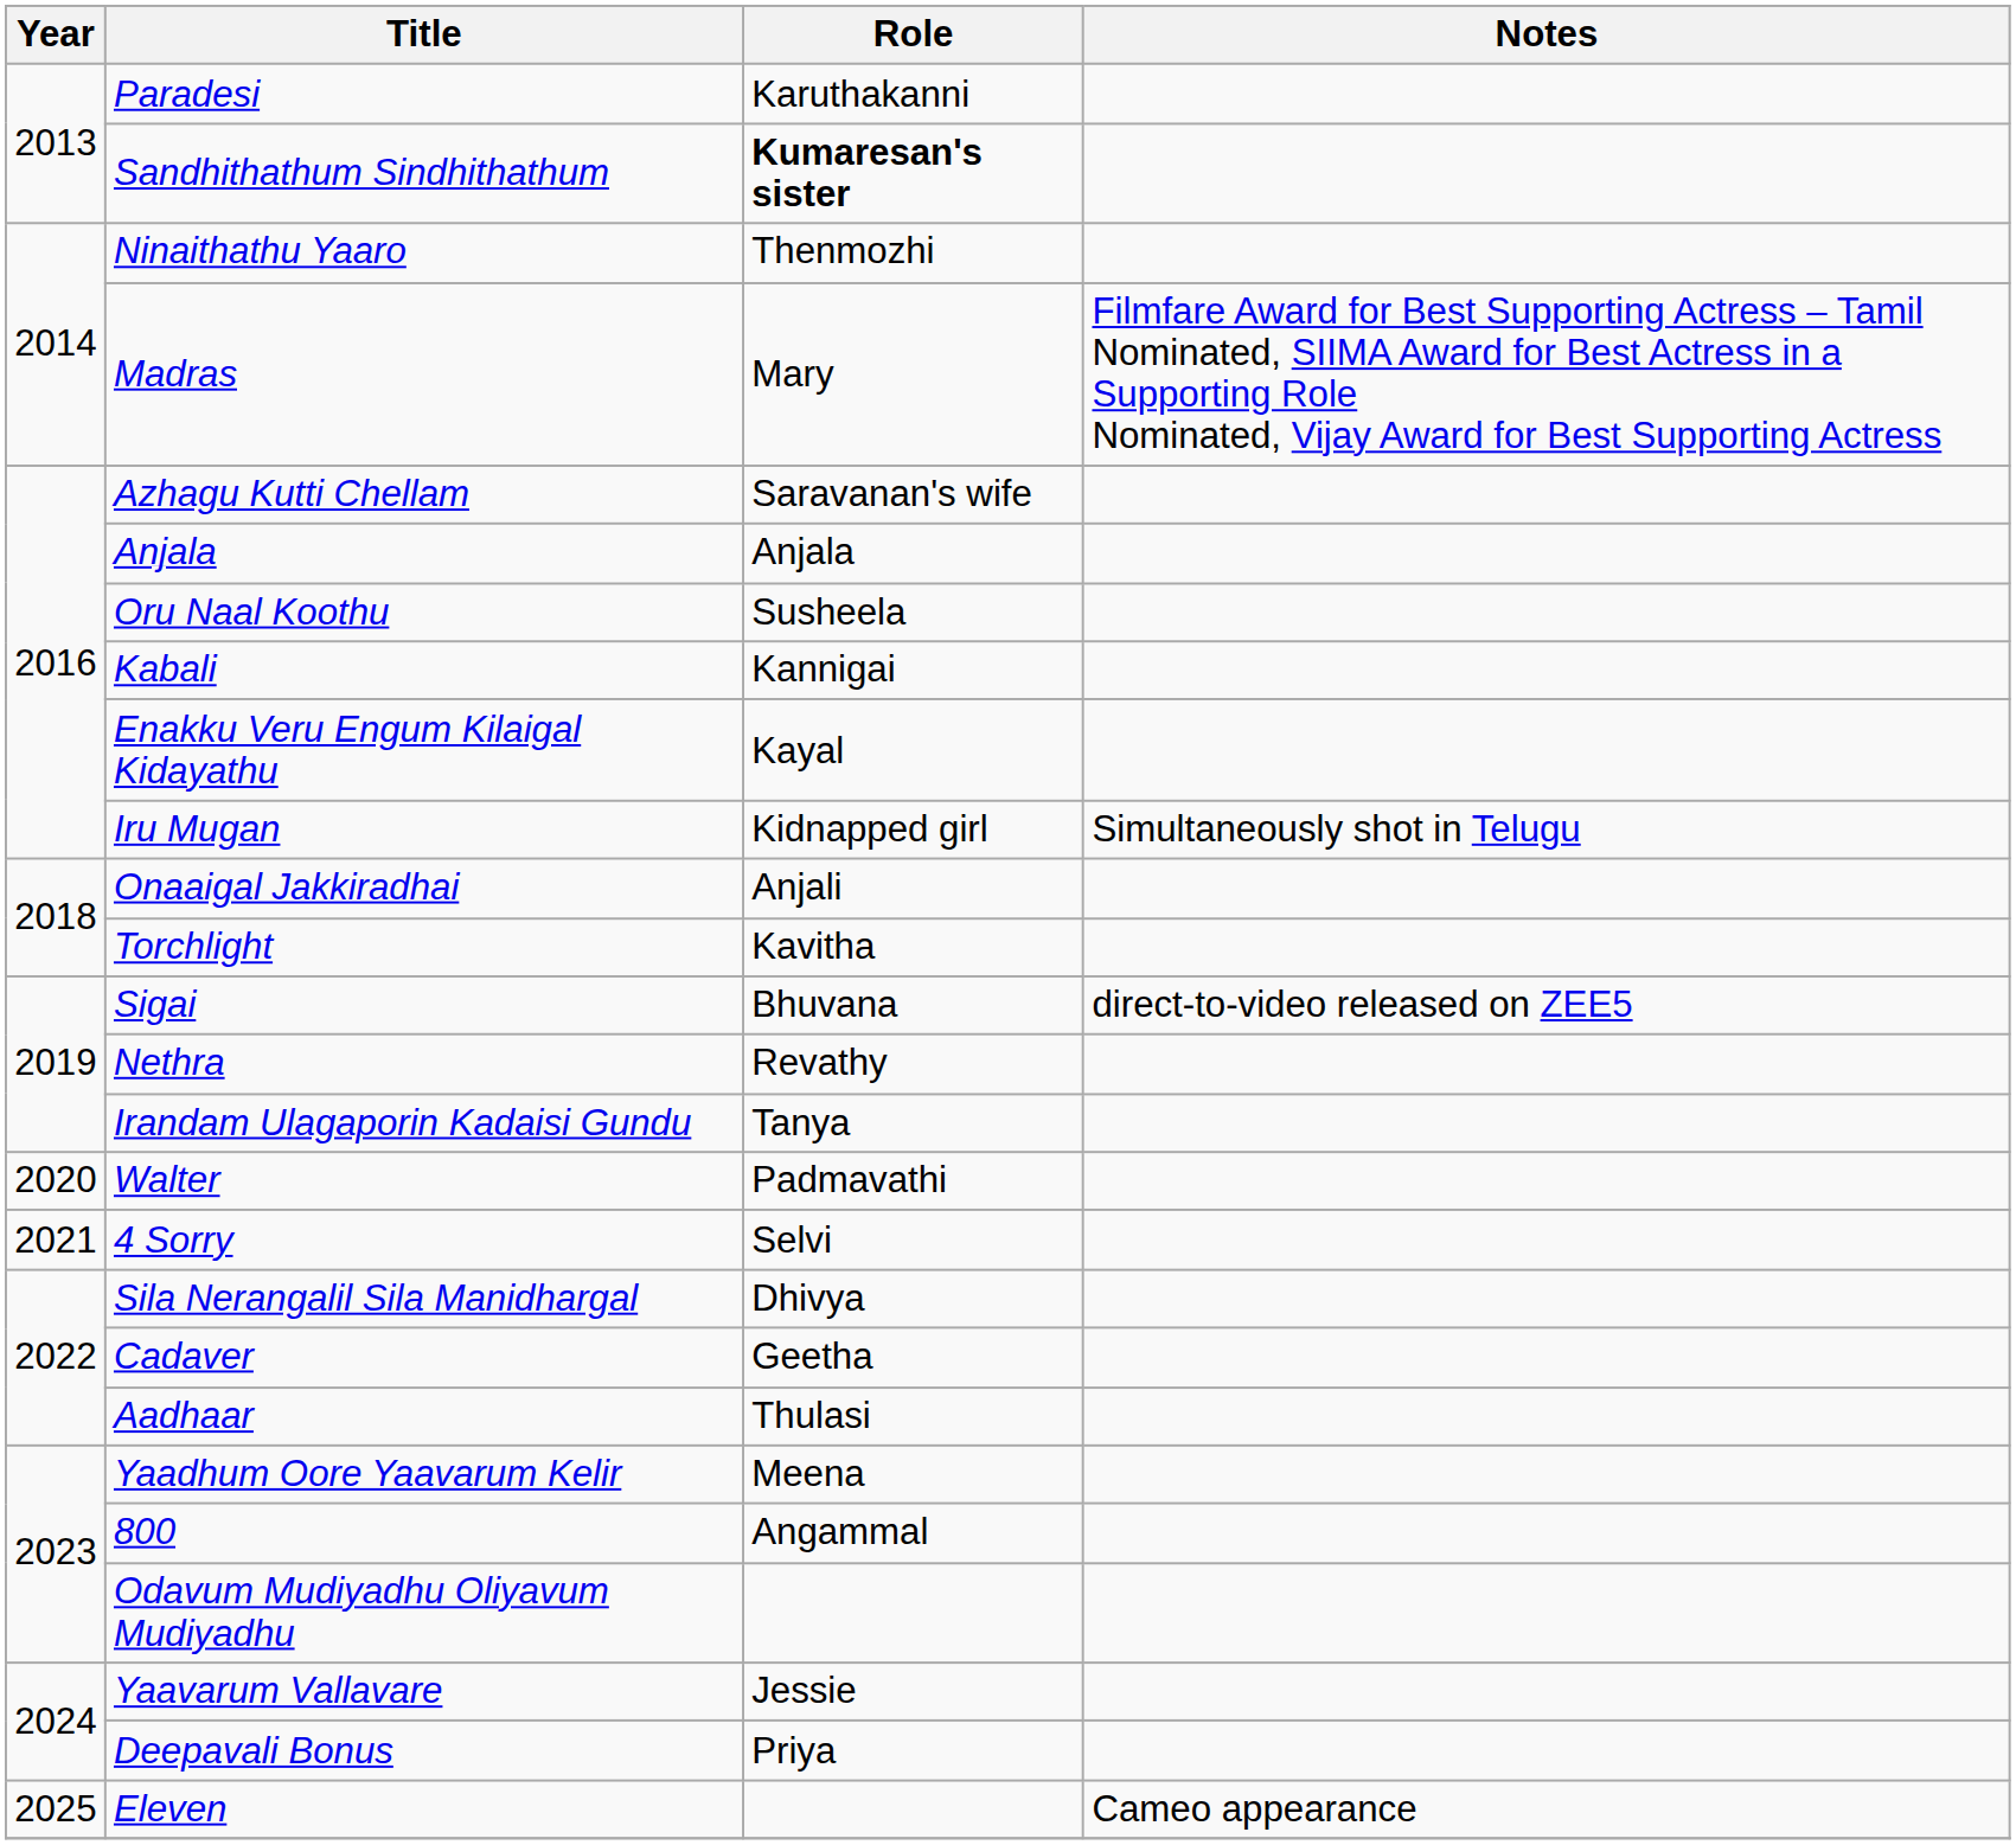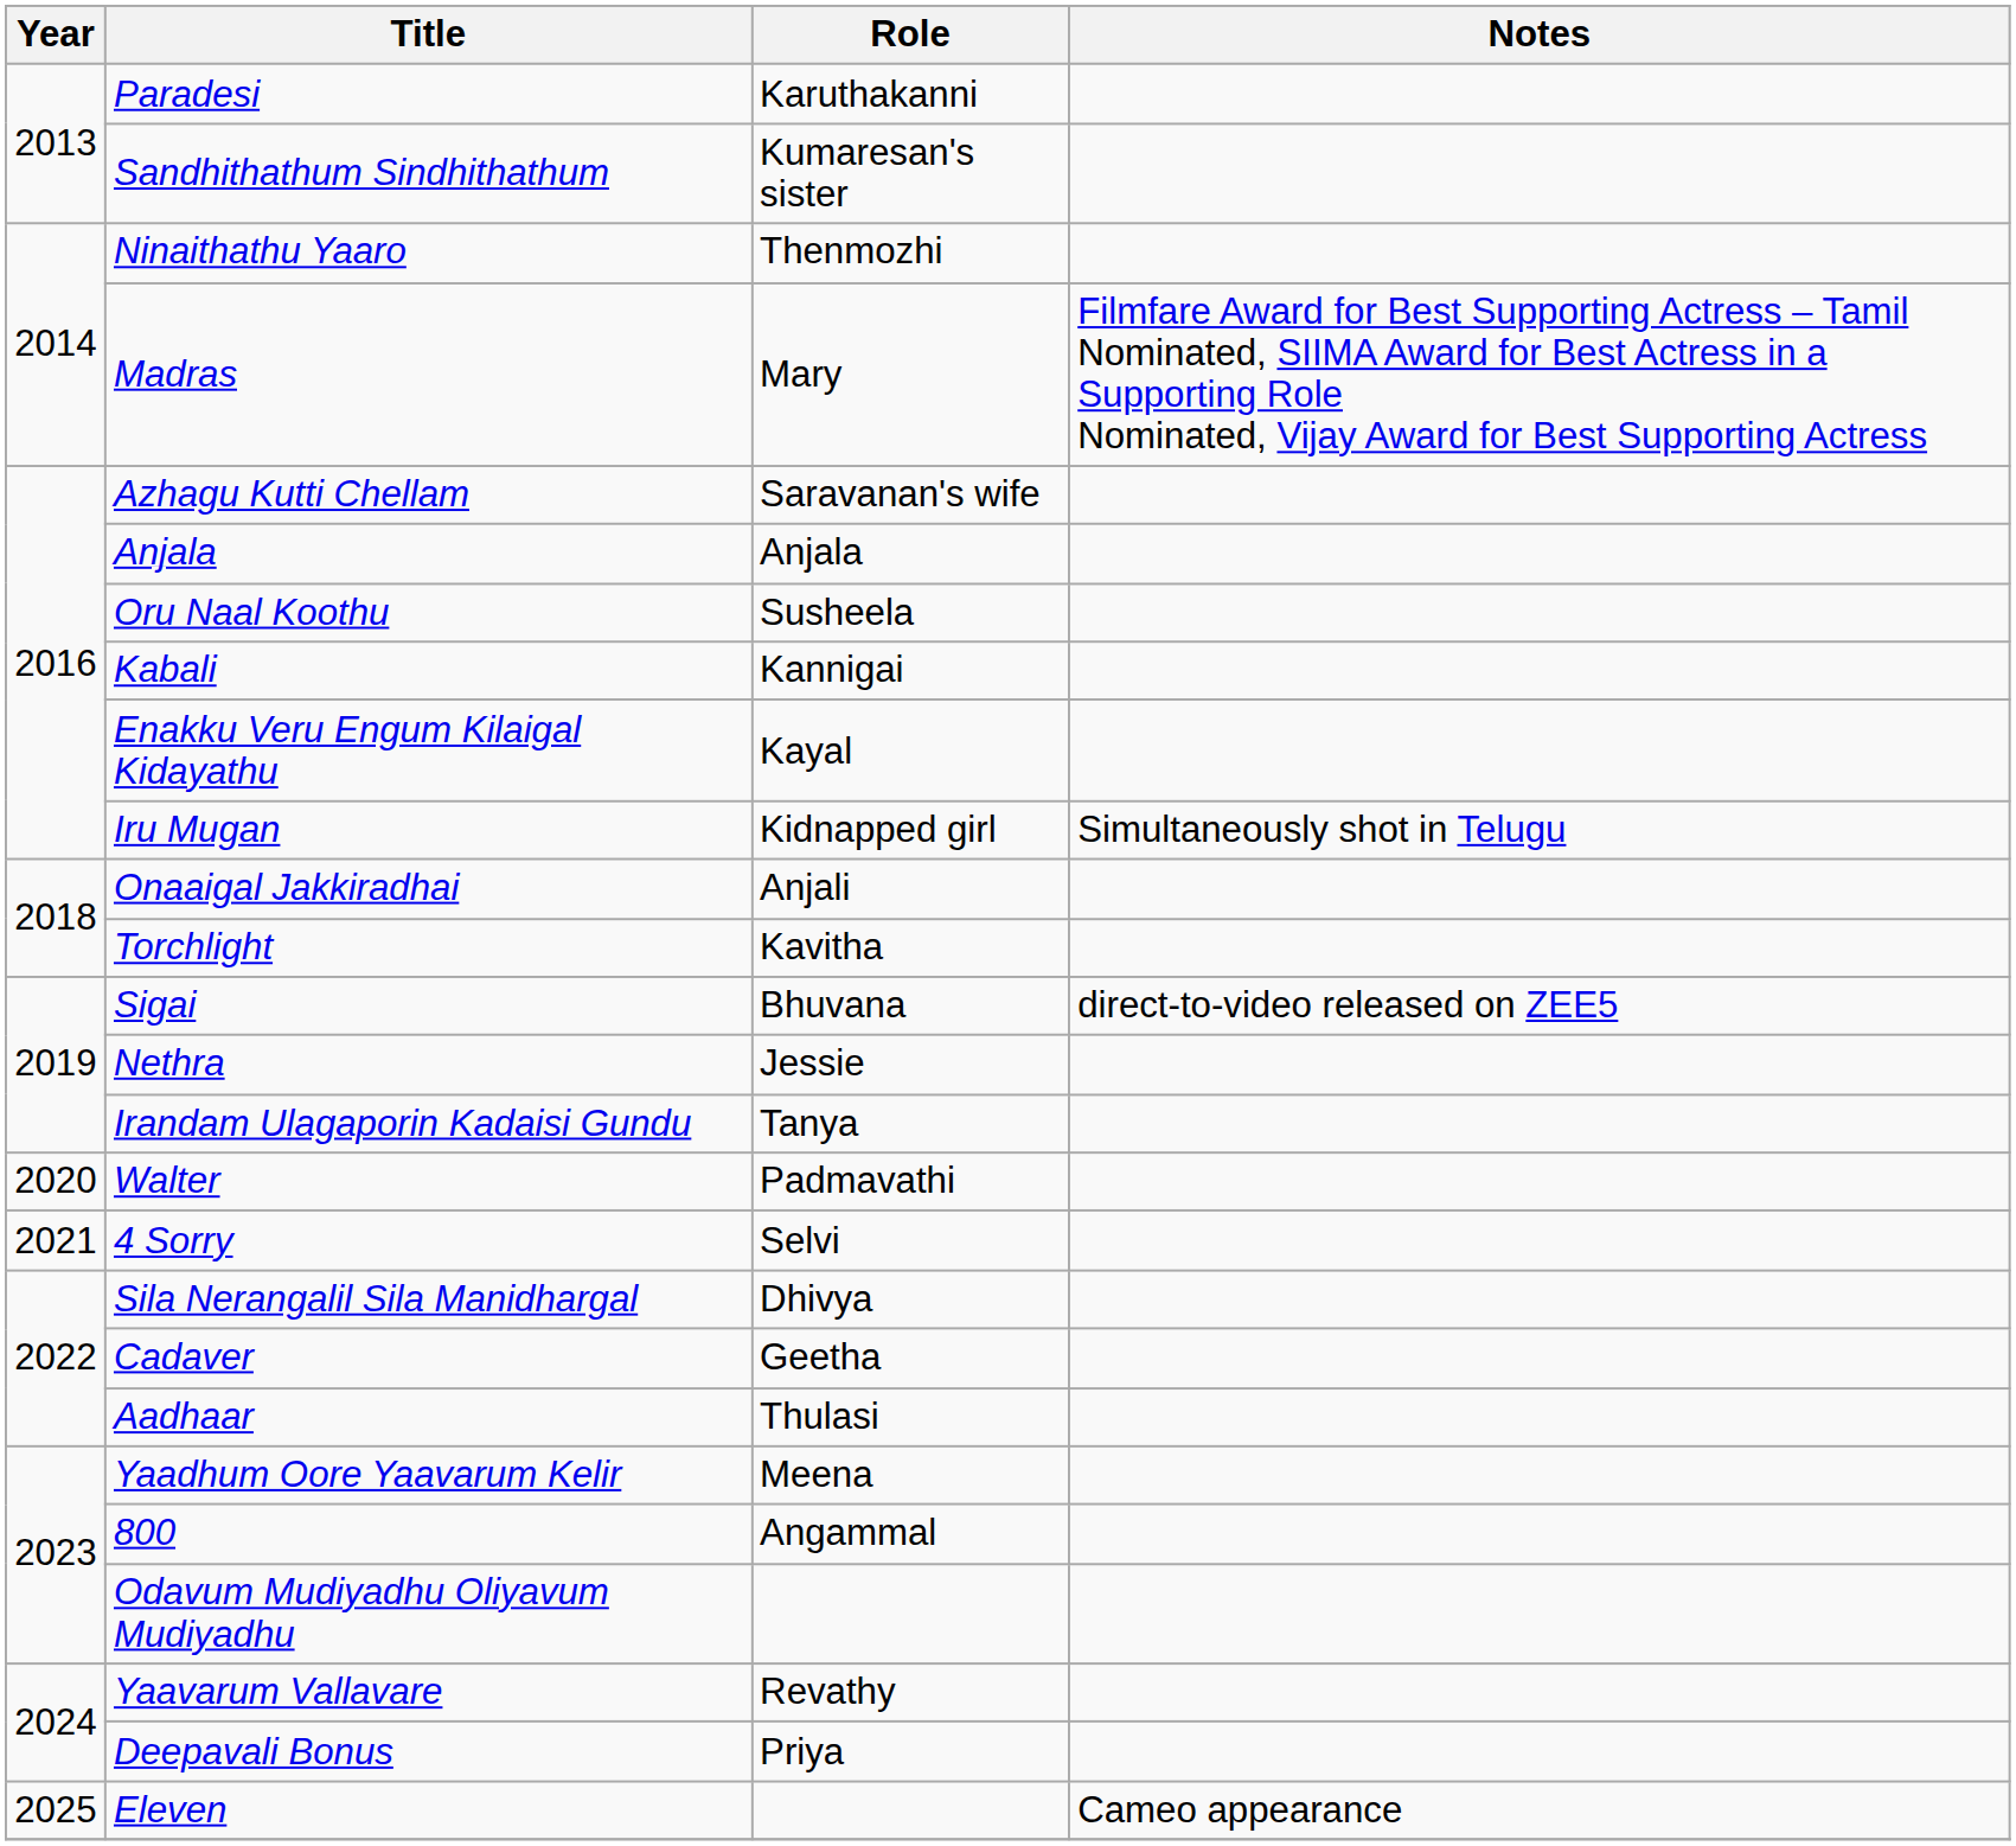 <table class="wikitable sortable">
 <tr style="background:#ccc; text-align:center;">
 <th>Year</th>
 <th>Title</th>
 <th>Role</th>
 <th>Notes</th>
 </tr>
 <tr>
 <td rowspan="2">2013</td>
 <td><em><a href='#'>Paradesi</a></em></td>
 <td>Karuthakanni</td>
 <td></td>
 </tr>
 <tr>
 <td><em><a href='#'>Sandhithathum Sindhithathum</a></em></td>
-<td><strong>Kumaresan's sister</strong></td>
+<td>Kumaresan's sister</td>
 <td></td>
 </tr>
 <tr>
 <td rowspan="2">2014</td>
 <td><em><a href='#'>Ninaithathu Yaaro</a></em></td>
 <td>Thenmozhi</td>
 <td></td>
 </tr>
 <tr>
 <td><em><a href='#'>Madras</a></em></td>
 <td>Mary</td>
 <td><a href='#'>Filmfare Award for Best Supporting Actress – Tamil</a><br>Nominated, <a href='#'>SIIMA Award for Best Actress in a Supporting Role</a><br>Nominated, <a href='#'>Vijay Award for Best Supporting Actress</a></td>
 </tr>
 <tr>
 <td rowspan="6">2016</td>
 <td><em><a href='#'>Azhagu Kutti Chellam</a></em></td>
 <td>Saravanan's wife</td>
 <td></td>
 </tr>
 <tr>
 <td><em><a href='#'>Anjala</a></em></td>
 <td>Anjala</td>
 <td></td>
 </tr>
 <tr>
 <td><em><a href='#'>Oru Naal Koothu</a></em></td>
 <td>Susheela</td>
 <td></td>
 </tr>
 <tr>
 <td><em><a href='#'>Kabali</a></em></td>
 <td>Kannigai</td>
 <td></td>
 </tr>
 <tr>
 <td><em><a href='#'>Enakku Veru Engum Kilaigal Kidayathu</a></em></td>
 <td>Kayal</td>
 <td></td>
 </tr>
 <tr>
 <td><em><a href='#'>Iru Mugan</a></em></td>
 <td>Kidnapped girl</td>
 <td>Simultaneously shot in <a href='#'>Telugu</a></td>
 </tr>
 <tr>
 <td rowspan="2">2018</td>
 <td><em><a href='#'>Onaaigal Jakkiradhai</a></em></td>
 <td>Anjali</td>
 <td></td>
 </tr>
 <tr>
 <td><a href='#'><em>Torchlight</em></a></td>
 <td>Kavitha</td>
 <td></td>
 </tr>
 <tr>
 <td rowspan="3">2019</td>
 <td><em><a href='#'>Sigai</a></em></td>
 <td>Bhuvana</td>
 <td>direct-to-video released on <a href='#'>ZEE5</a></td>
 </tr>
 <tr>
 <td><em><a href='#'>Nethra</a></em></td>
-<td>Revathy</td>
+<td>Jessie</td>
 <td></td>
 </tr>
 <tr>
 <td><em><a href='#'>Irandam Ulagaporin Kadaisi Gundu</a></em></td>
 <td>Tanya</td>
 <td></td>
 </tr>
 <tr>
 <td rowspan="1">2020</td>
 <td><em><a href='#'>Walter</a></em></td>
 <td>Padmavathi</td>
 <td></td>
 </tr>
 <tr>
 <td rowspan="1">2021</td>
 <td><em><a href='#'>4 Sorry</a></em></td>
 <td>Selvi</td>
 <td></td>
 </tr>
 <tr>
 <td rowspan="3">2022</td>
 <td><em><a href='#'>Sila Nerangalil Sila Manidhargal</a></em></td>
 <td>Dhivya</td>
 <td></td>
 </tr>
 <tr>
 <td><em><a href='#'>Cadaver</a></em></td>
 <td>Geetha</td>
 <td></td>
 </tr>
 <tr>
 <td><em><a href='#'>Aadhaar</a></em></td>
 <td>Thulasi</td>
 <td></td>
 </tr>
 <tr>
 <td rowspan="3">2023</td>
 <td><em><a href='#'>Yaadhum Oore Yaavarum Kelir</a></em></td>
 <td>Meena</td>
 <td></td>
 </tr>
 <tr>
 <td><em><a href='#'>800</a></em></td>
 <td>Angammal</td>
 <td></td>
 </tr>
 <tr>
 <td><em><a href='#'>Odavum Mudiyadhu Oliyavum Mudiyadhu</a></em></td>
 <td></td>
 <td></td>
 </tr>
 <tr>
 <td rowspan="2">2024</td>
 <td><em><a href='#'>Yaavarum Vallavare</a></em></td>
-<td>Jessie</td>
+<td>Revathy</td>
 <td></td>
 </tr>
 <tr>
 <td><em><a href='#'>Deepavali Bonus</a></em></td>
 <td>Priya</td>
 <td></td>
 </tr>
 <tr>
 <td rowspan="1">2025</td>
 <td><em><a href='#'>Eleven</a></em></td>
 <td></td>
 <td>Cameo appearance</td>
 </tr>
 <tr>
 </tr>
 </table>
